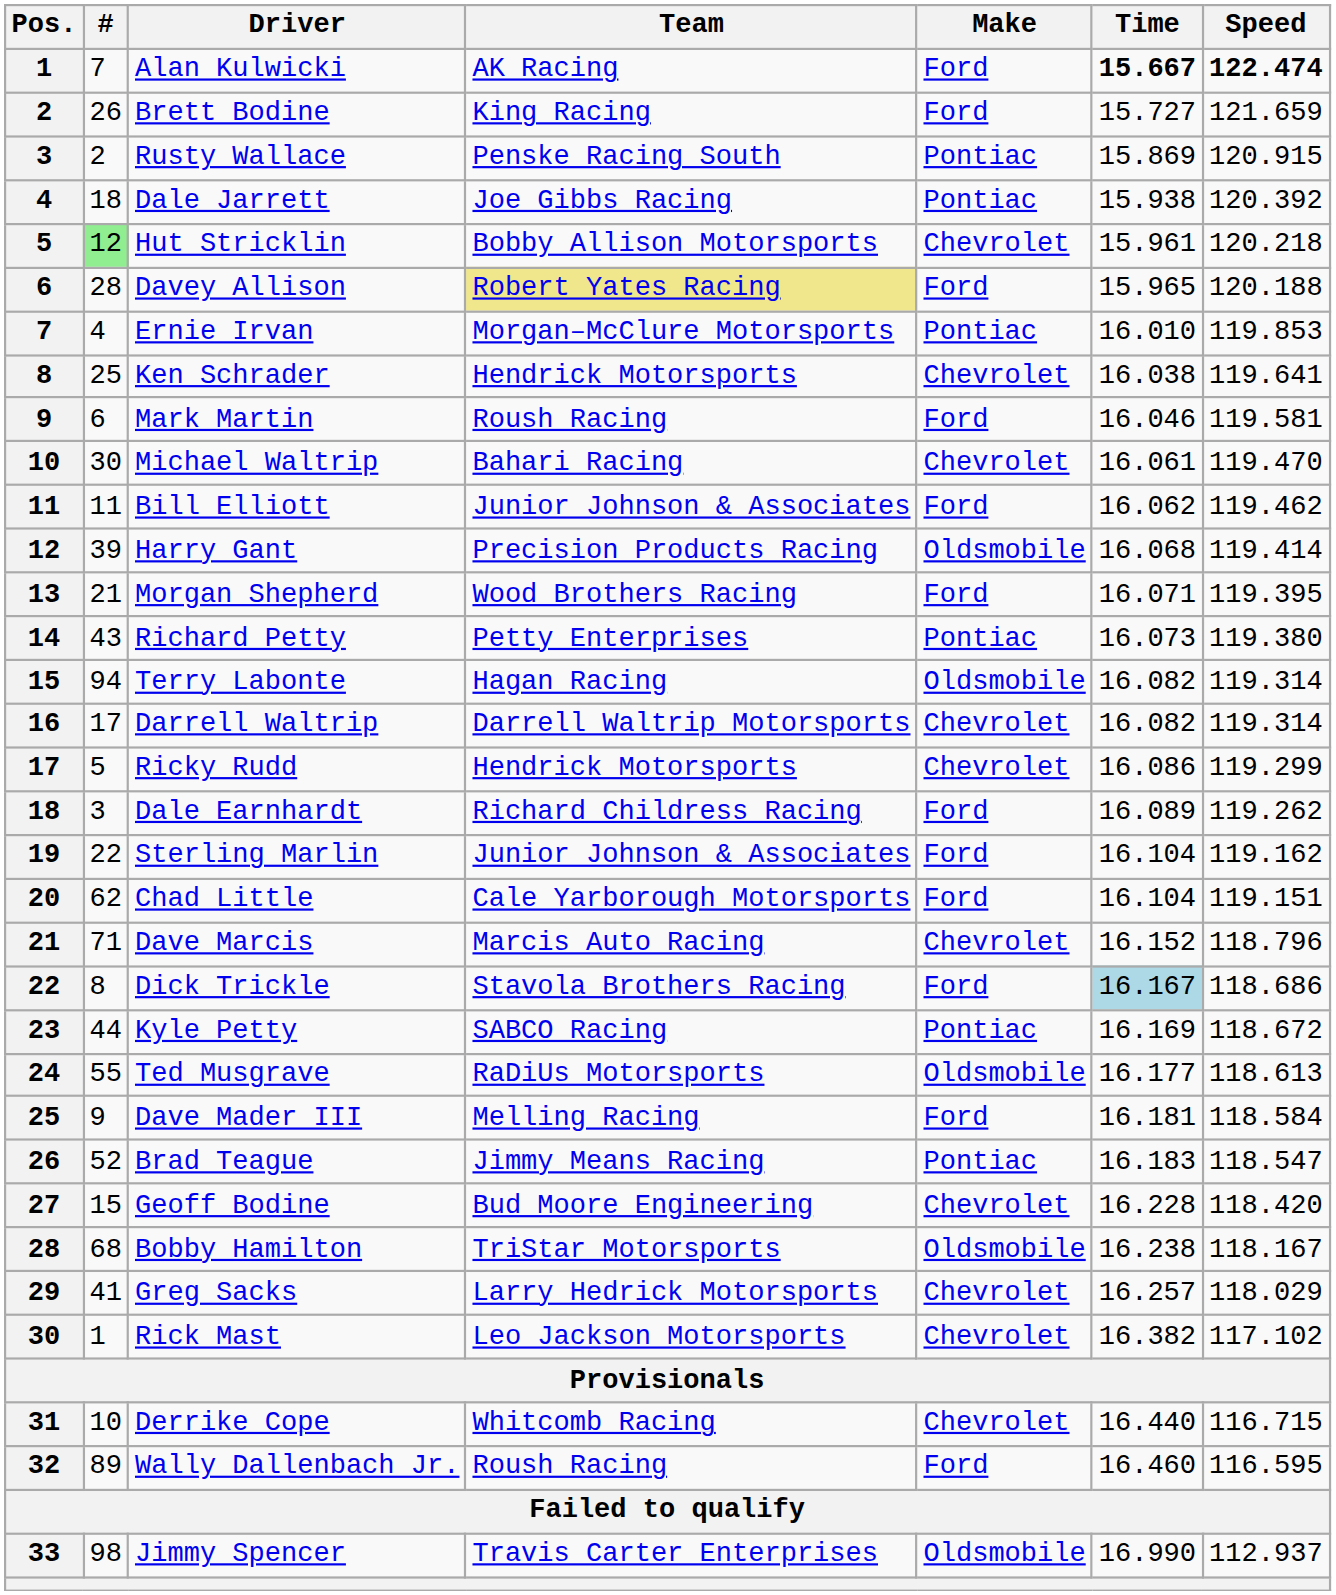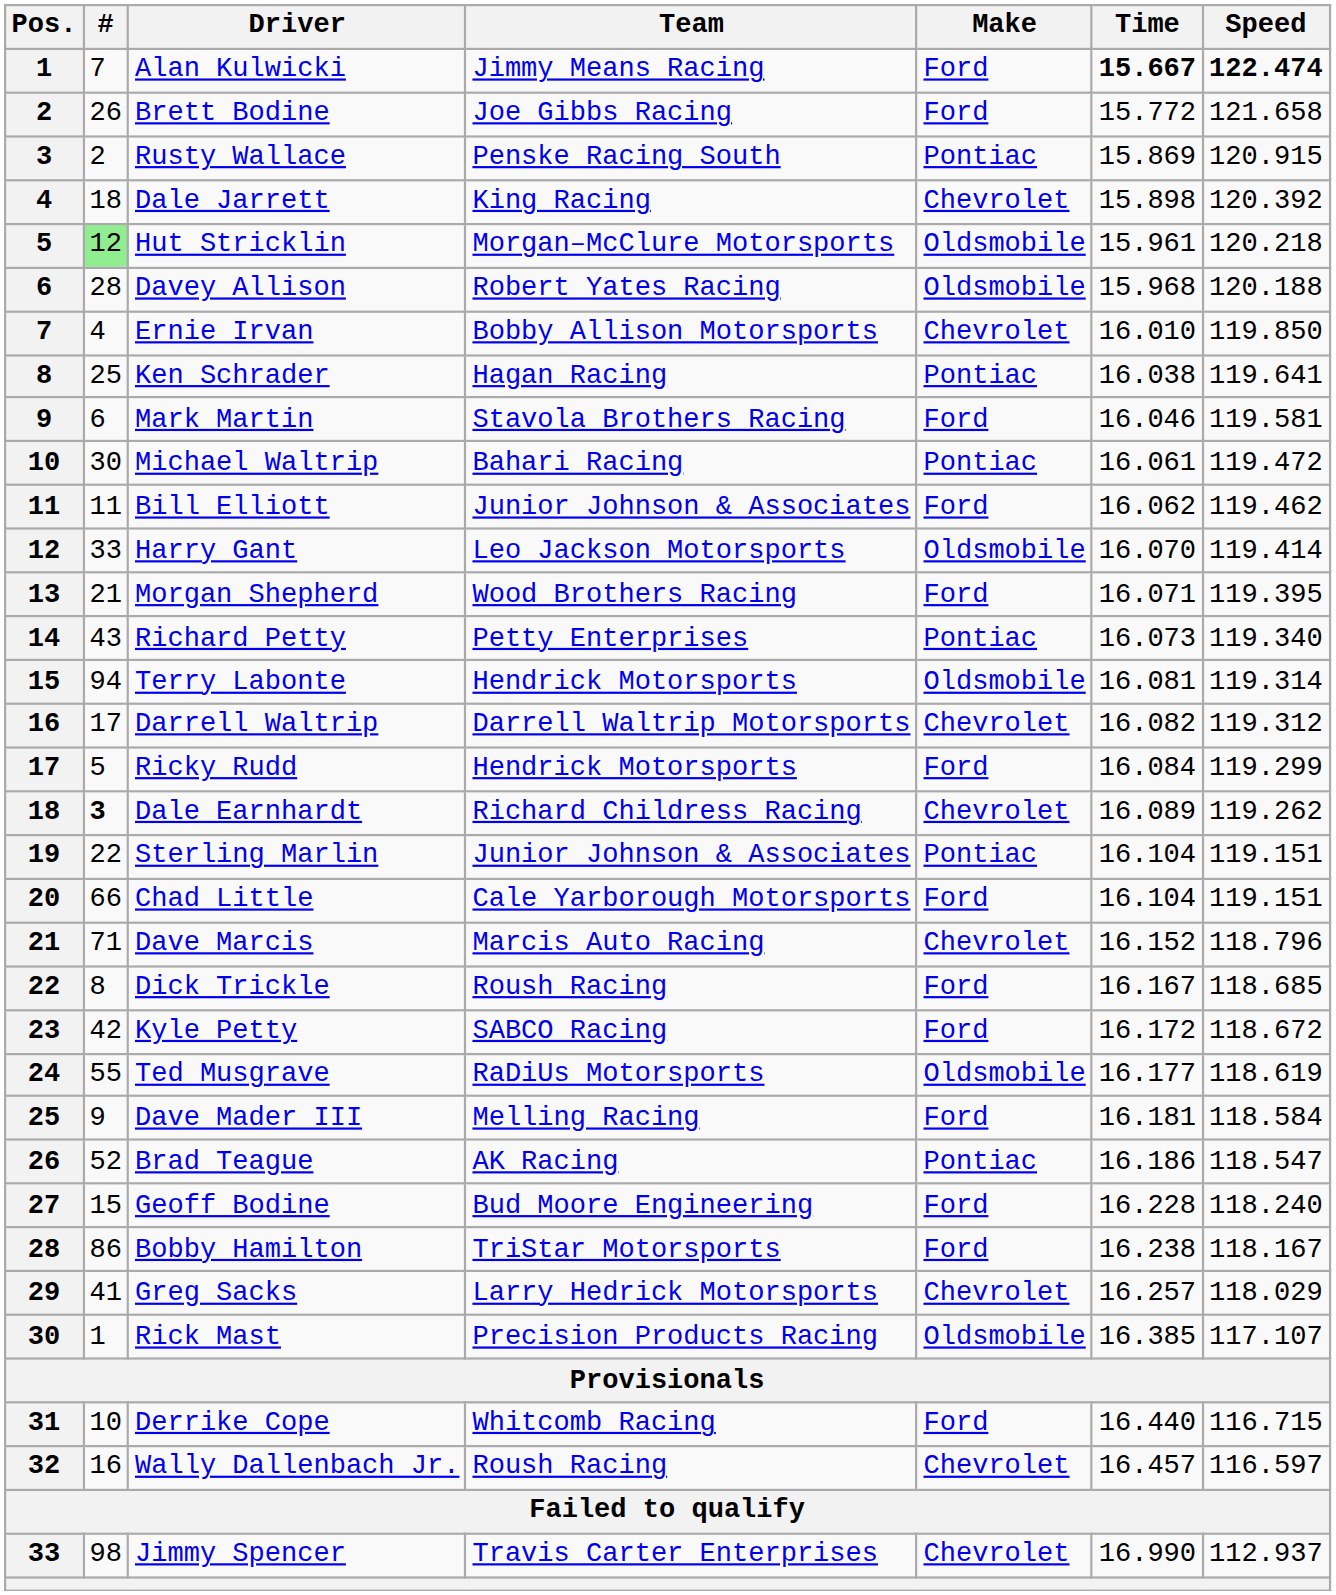 <table class="wikitable" style="font-size:95%">
 <tr>
 <th>Pos.</th>
 <th>#</th>
 <th>Driver</th>
 <th>Team</th>
 <th>Make</th>
 <th>Time</th>
 <th>Speed</th>
 </tr>
 <tr>
 <th>1</th>
 <td>7</td>
 <td><a href='#'>Alan Kulwicki</a></td>
-<td><a href='#'>AK Racing</a></td>
+<td><a href='#'>Jimmy Means Racing</a></td>
 <td><a href='#'>Ford</a></td>
 <td><strong>15.667</strong></td>
 <td><strong>122.474</strong></td>
 </tr>
 <tr>
 <th>2</th>
 <td>26</td>
 <td><a href='#'>Brett Bodine</a></td>
-<td><a href='#'>King Racing</a></td>
+<td><a href='#'>Joe Gibbs Racing</a></td>
 <td><a href='#'>Ford</a></td>
-<td>15.727</td>
-<td>121.659</td>
+<td>15.772</td>
+<td>121.658</td>
 </tr>
 <tr>
 <th>3</th>
 <td>2</td>
 <td><a href='#'>Rusty Wallace</a></td>
 <td><a href='#'>Penske Racing South</a></td>
 <td><a href='#'>Pontiac</a></td>
 <td>15.869</td>
 <td>120.915</td>
 </tr>
 <tr>
 <th>4</th>
 <td>18</td>
 <td><a href='#'>Dale Jarrett</a></td>
-<td><a href='#'>Joe Gibbs Racing</a></td>
-<td><a href='#'>Pontiac</a></td>
-<td>15.938</td>
+<td><a href='#'>King Racing</a></td>
+<td><a href='#'>Chevrolet</a></td>
+<td>15.898</td>
 <td>120.392</td>
 </tr>
 <tr>
 <th>5</th>
 <td style="background: lightgreen;">12</td>
 <td><a href='#'>Hut Stricklin</a></td>
-<td><a href='#'>Bobby Allison Motorsports</a></td>
-<td><a href='#'>Chevrolet</a></td>
+<td><a href='#'>Morgan–McClure Motorsports</a></td>
+<td><a href='#'>Oldsmobile</a></td>
 <td>15.961</td>
 <td>120.218</td>
 </tr>
 <tr>
 <th>6</th>
 <td>28</td>
 <td><a href='#'>Davey Allison</a></td>
-<td style="background: khaki;"><a href='#'>Robert Yates Racing</a></td>
-<td><a href='#'>Ford</a></td>
-<td>15.965</td>
+<td><a href='#'>Robert Yates Racing</a></td>
+<td><a href='#'>Oldsmobile</a></td>
+<td>15.968</td>
 <td>120.188</td>
 </tr>
 <tr>
 <th>7</th>
 <td>4</td>
 <td><a href='#'>Ernie Irvan</a></td>
-<td><a href='#'>Morgan–McClure Motorsports</a></td>
-<td><a href='#'>Pontiac</a></td>
+<td><a href='#'>Bobby Allison Motorsports</a></td>
+<td><a href='#'>Chevrolet</a></td>
 <td>16.010</td>
-<td>119.853</td>
+<td>119.850</td>
 </tr>
 <tr>
 <th>8</th>
 <td>25</td>
 <td><a href='#'>Ken Schrader</a></td>
-<td><a href='#'>Hendrick Motorsports</a></td>
-<td><a href='#'>Chevrolet</a></td>
+<td><a href='#'>Hagan Racing</a></td>
+<td><a href='#'>Pontiac</a></td>
 <td>16.038</td>
 <td>119.641</td>
 </tr>
 <tr>
 <th>9</th>
 <td>6</td>
 <td><a href='#'>Mark Martin</a></td>
-<td><a href='#'>Roush Racing</a></td>
+<td><a href='#'>Stavola Brothers Racing</a></td>
 <td><a href='#'>Ford</a></td>
 <td>16.046</td>
 <td>119.581</td>
 </tr>
 <tr>
 <th>10</th>
 <td>30</td>
 <td><a href='#'>Michael Waltrip</a></td>
 <td><a href='#'>Bahari Racing</a></td>
-<td><a href='#'>Chevrolet</a></td>
+<td><a href='#'>Pontiac</a></td>
 <td>16.061</td>
-<td>119.470</td>
+<td>119.472</td>
 </tr>
 <tr>
 <th>11</th>
 <td>11</td>
 <td><a href='#'>Bill Elliott</a></td>
 <td><a href='#'>Junior Johnson & Associates</a></td>
 <td><a href='#'>Ford</a></td>
 <td>16.062</td>
 <td>119.462</td>
 </tr>
 <tr>
 <th>12</th>
-<td>39</td>
+<td>33</td>
 <td><a href='#'>Harry Gant</a></td>
-<td><a href='#'>Precision Products Racing</a></td>
+<td><a href='#'>Leo Jackson Motorsports</a></td>
 <td><a href='#'>Oldsmobile</a></td>
-<td>16.068</td>
+<td>16.070</td>
 <td>119.414</td>
 </tr>
 <tr>
 <th>13</th>
 <td>21</td>
 <td><a href='#'>Morgan Shepherd</a></td>
 <td><a href='#'>Wood Brothers Racing</a></td>
 <td><a href='#'>Ford</a></td>
 <td>16.071</td>
 <td>119.395</td>
 </tr>
 <tr>
 <th>14</th>
 <td>43</td>
 <td><a href='#'>Richard Petty</a></td>
 <td><a href='#'>Petty Enterprises</a></td>
 <td><a href='#'>Pontiac</a></td>
 <td>16.073</td>
-<td>119.380</td>
+<td>119.340</td>
 </tr>
 <tr>
 <th>15</th>
 <td>94</td>
 <td><a href='#'>Terry Labonte</a></td>
-<td><a href='#'>Hagan Racing</a></td>
+<td><a href='#'>Hendrick Motorsports</a></td>
 <td><a href='#'>Oldsmobile</a></td>
-<td>16.082</td>
+<td>16.081</td>
 <td>119.314</td>
 </tr>
 <tr>
 <th>16</th>
 <td>17</td>
 <td><a href='#'>Darrell Waltrip</a></td>
 <td><a href='#'>Darrell Waltrip Motorsports</a></td>
 <td><a href='#'>Chevrolet</a></td>
 <td>16.082</td>
-<td>119.314</td>
+<td>119.312</td>
 </tr>
 <tr>
 <th>17</th>
 <td>5</td>
 <td><a href='#'>Ricky Rudd</a></td>
 <td><a href='#'>Hendrick Motorsports</a></td>
-<td><a href='#'>Chevrolet</a></td>
-<td>16.086</td>
+<td><a href='#'>Ford</a></td>
+<td>16.084</td>
 <td>119.299</td>
 </tr>
 <tr>
 <th>18</th>
-<td>3</td>
+<td><strong>3</strong></td>
 <td><a href='#'>Dale Earnhardt</a></td>
 <td><a href='#'>Richard Childress Racing</a></td>
-<td><a href='#'>Ford</a></td>
+<td><a href='#'>Chevrolet</a></td>
 <td>16.089</td>
 <td>119.262</td>
 </tr>
 <tr>
 <th>19</th>
 <td>22</td>
 <td><a href='#'>Sterling Marlin</a></td>
 <td><a href='#'>Junior Johnson & Associates</a></td>
-<td><a href='#'>Ford</a></td>
+<td><a href='#'>Pontiac</a></td>
 <td>16.104</td>
-<td>119.162</td>
+<td>119.151</td>
 </tr>
 <tr>
 <th>20</th>
-<td>62</td>
+<td>66</td>
 <td><a href='#'>Chad Little</a></td>
 <td><a href='#'>Cale Yarborough Motorsports</a></td>
 <td><a href='#'>Ford</a></td>
 <td>16.104</td>
 <td>119.151</td>
 </tr>
 <tr>
 <th>21</th>
 <td>71</td>
 <td><a href='#'>Dave Marcis</a></td>
 <td><a href='#'>Marcis Auto Racing</a></td>
 <td><a href='#'>Chevrolet</a></td>
 <td>16.152</td>
 <td>118.796</td>
 </tr>
 <tr>
 <th>22</th>
 <td>8</td>
 <td><a href='#'>Dick Trickle</a></td>
-<td><a href='#'>Stavola Brothers Racing</a></td>
+<td><a href='#'>Roush Racing</a></td>
 <td><a href='#'>Ford</a></td>
-<td style="background: lightblue;">16.167</td>
-<td>118.686</td>
+<td>16.167</td>
+<td>118.685</td>
 </tr>
 <tr>
 <th>23</th>
-<td>44</td>
+<td>42</td>
 <td><a href='#'>Kyle Petty</a></td>
 <td><a href='#'>SABCO Racing</a></td>
-<td><a href='#'>Pontiac</a></td>
-<td>16.169</td>
+<td><a href='#'>Ford</a></td>
+<td>16.172</td>
 <td>118.672</td>
 </tr>
 <tr>
 <th>24</th>
 <td>55</td>
 <td><a href='#'>Ted Musgrave</a></td>
 <td><a href='#'>RaDiUs Motorsports</a></td>
 <td><a href='#'>Oldsmobile</a></td>
 <td>16.177</td>
-<td>118.613</td>
+<td>118.619</td>
 </tr>
 <tr>
 <th>25</th>
 <td>9</td>
 <td><a href='#'>Dave Mader III</a></td>
 <td><a href='#'>Melling Racing</a></td>
 <td><a href='#'>Ford</a></td>
 <td>16.181</td>
 <td>118.584</td>
 </tr>
 <tr>
 <th>26</th>
 <td>52</td>
 <td><a href='#'>Brad Teague</a></td>
-<td><a href='#'>Jimmy Means Racing</a></td>
+<td><a href='#'>AK Racing</a></td>
 <td><a href='#'>Pontiac</a></td>
-<td>16.183</td>
+<td>16.186</td>
 <td>118.547</td>
 </tr>
 <tr>
 <th>27</th>
 <td>15</td>
 <td><a href='#'>Geoff Bodine</a></td>
 <td><a href='#'>Bud Moore Engineering</a></td>
-<td><a href='#'>Chevrolet</a></td>
+<td><a href='#'>Ford</a></td>
 <td>16.228</td>
-<td>118.420</td>
+<td>118.240</td>
 </tr>
 <tr>
 <th>28</th>
-<td>68</td>
+<td>86</td>
 <td><a href='#'>Bobby Hamilton</a></td>
 <td><a href='#'>TriStar Motorsports</a></td>
-<td><a href='#'>Oldsmobile</a></td>
+<td><a href='#'>Ford</a></td>
 <td>16.238</td>
 <td>118.167</td>
 </tr>
 <tr>
 <th>29</th>
 <td>41</td>
 <td><a href='#'>Greg Sacks</a></td>
 <td><a href='#'>Larry Hedrick Motorsports</a></td>
 <td><a href='#'>Chevrolet</a></td>
 <td>16.257</td>
 <td>118.029</td>
 </tr>
 <tr>
 <th>30</th>
 <td>1</td>
 <td><a href='#'>Rick Mast</a></td>
-<td><a href='#'>Leo Jackson Motorsports</a></td>
-<td><a href='#'>Chevrolet</a></td>
-<td>16.382</td>
-<td>117.102</td>
+<td><a href='#'>Precision Products Racing</a></td>
+<td><a href='#'>Oldsmobile</a></td>
+<td>16.385</td>
+<td>117.107</td>
 </tr>
 <tr>
 <th colspan="7">Provisionals</th>
 </tr>
 <tr>
 <th>31</th>
 <td>10</td>
 <td><a href='#'>Derrike Cope</a></td>
 <td><a href='#'>Whitcomb Racing</a></td>
-<td><a href='#'>Chevrolet</a></td>
+<td><a href='#'>Ford</a></td>
 <td>16.440</td>
 <td>116.715</td>
 </tr>
 <tr>
 <th>32</th>
-<td>89</td>
+<td>16</td>
 <td><a href='#'>Wally Dallenbach Jr.</a></td>
 <td><a href='#'>Roush Racing</a></td>
-<td><a href='#'>Ford</a></td>
-<td>16.460</td>
-<td>116.595</td>
+<td><a href='#'>Chevrolet</a></td>
+<td>16.457</td>
+<td>116.597</td>
 </tr>
 <tr>
 <th colspan="7">Failed to qualify</th>
 </tr>
 <tr>
 <th>33</th>
 <td>98</td>
 <td><a href='#'>Jimmy Spencer</a></td>
 <td><a href='#'>Travis Carter Enterprises</a></td>
-<td><a href='#'>Oldsmobile</a></td>
+<td><a href='#'>Chevrolet</a></td>
 <td>16.990</td>
 <td>112.937</td>
 </tr>
 <tr>
 <th colspan="7"></th>
 </tr>
 </table>
